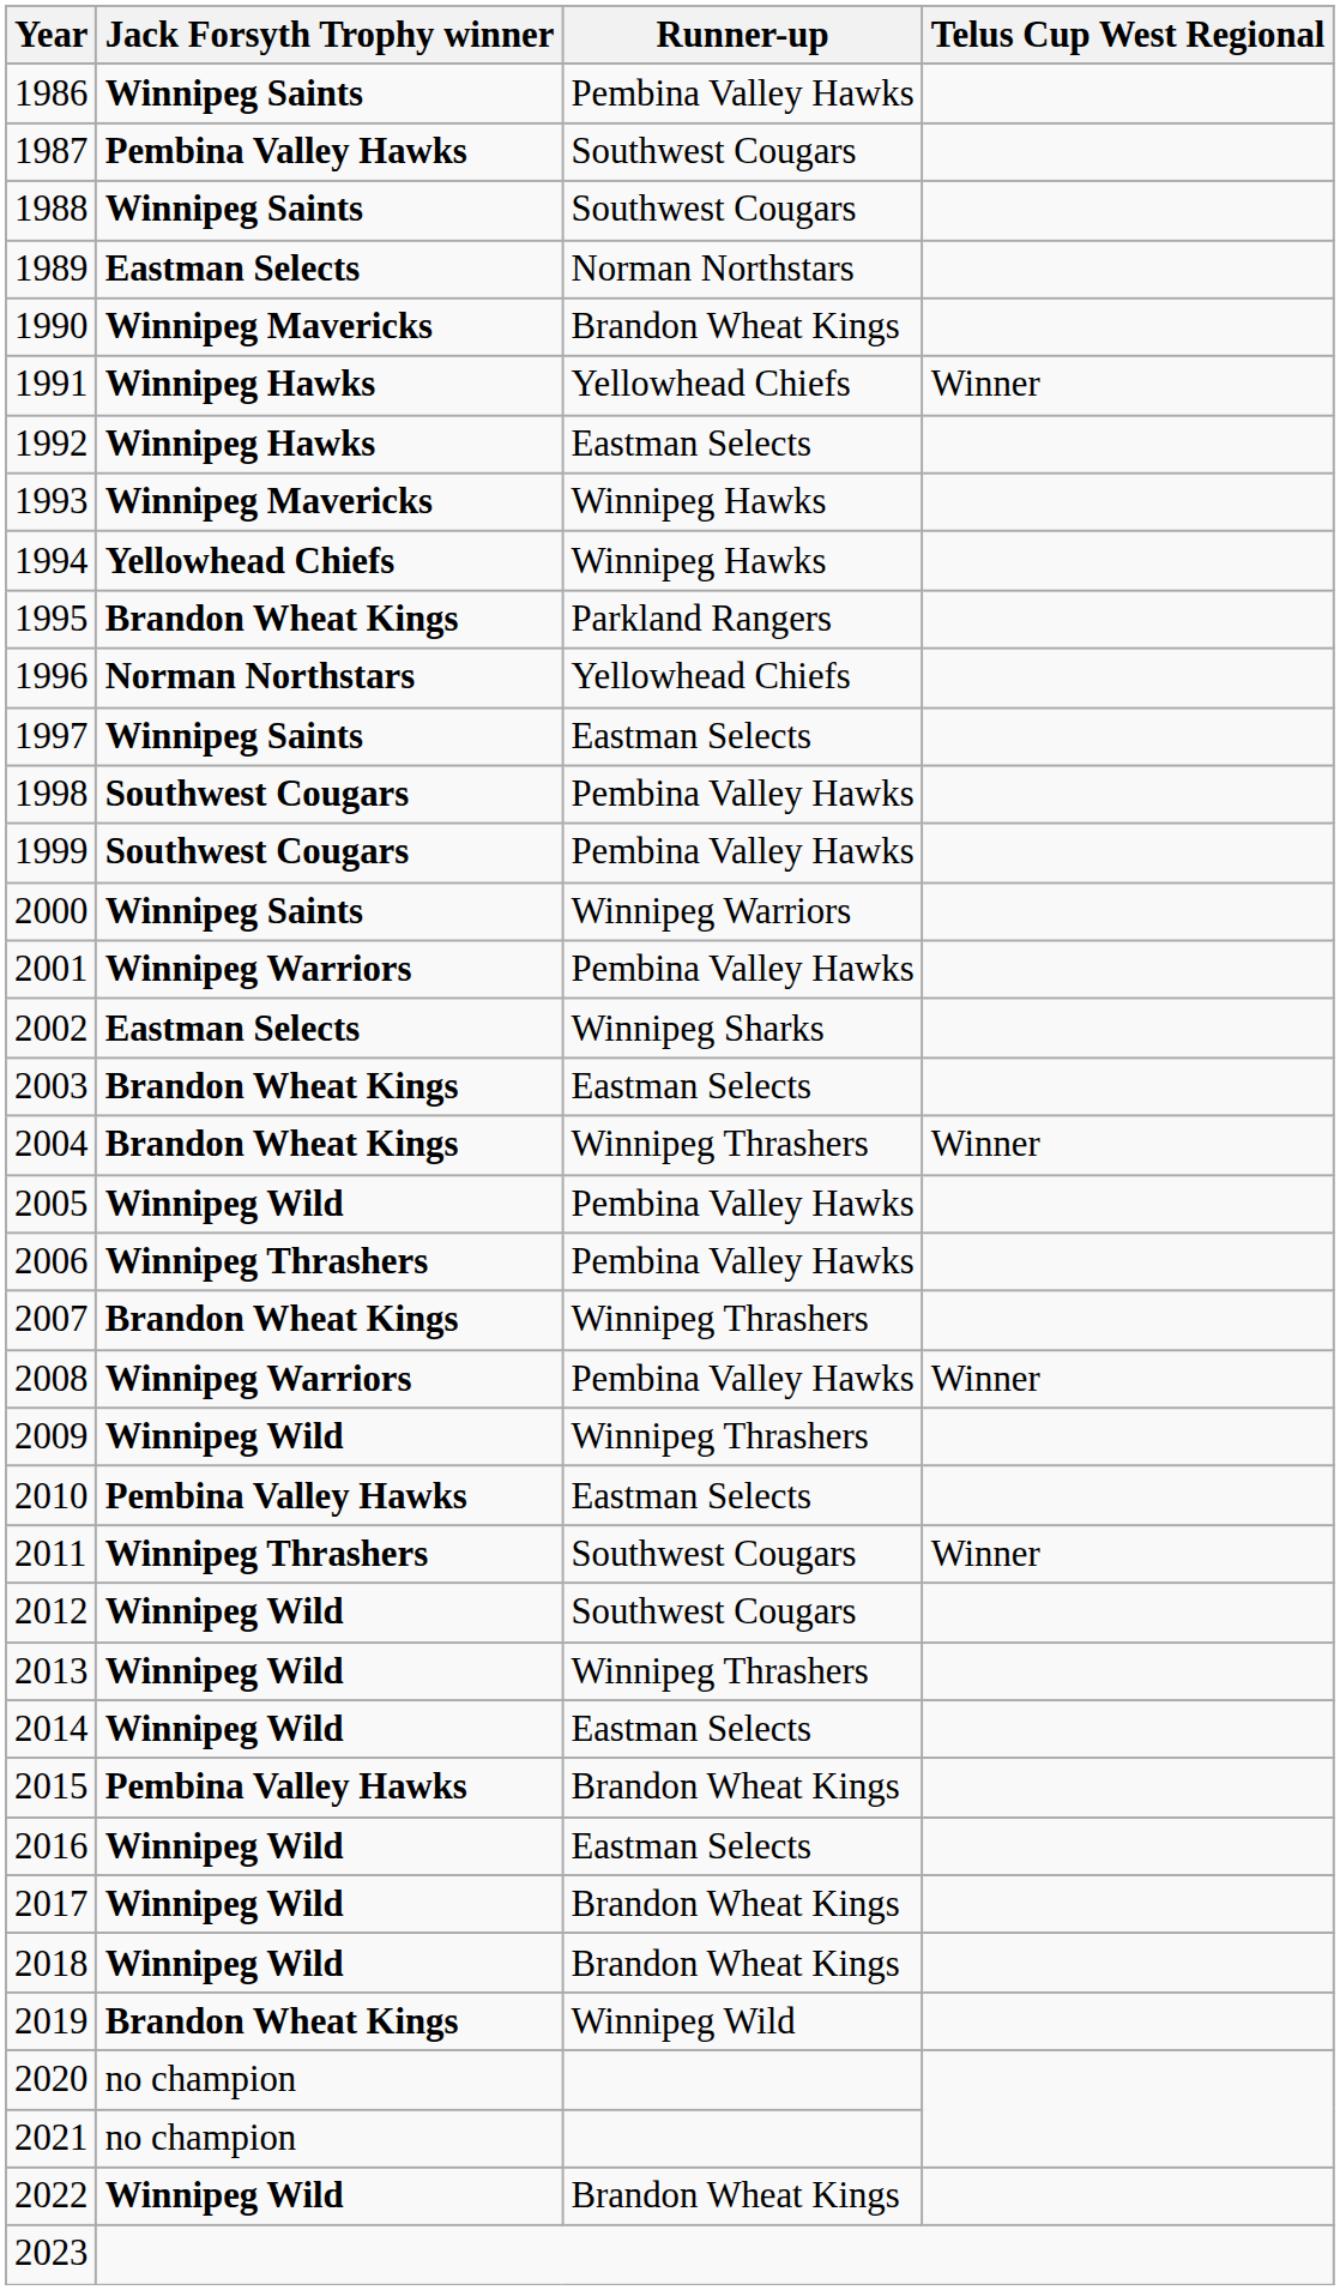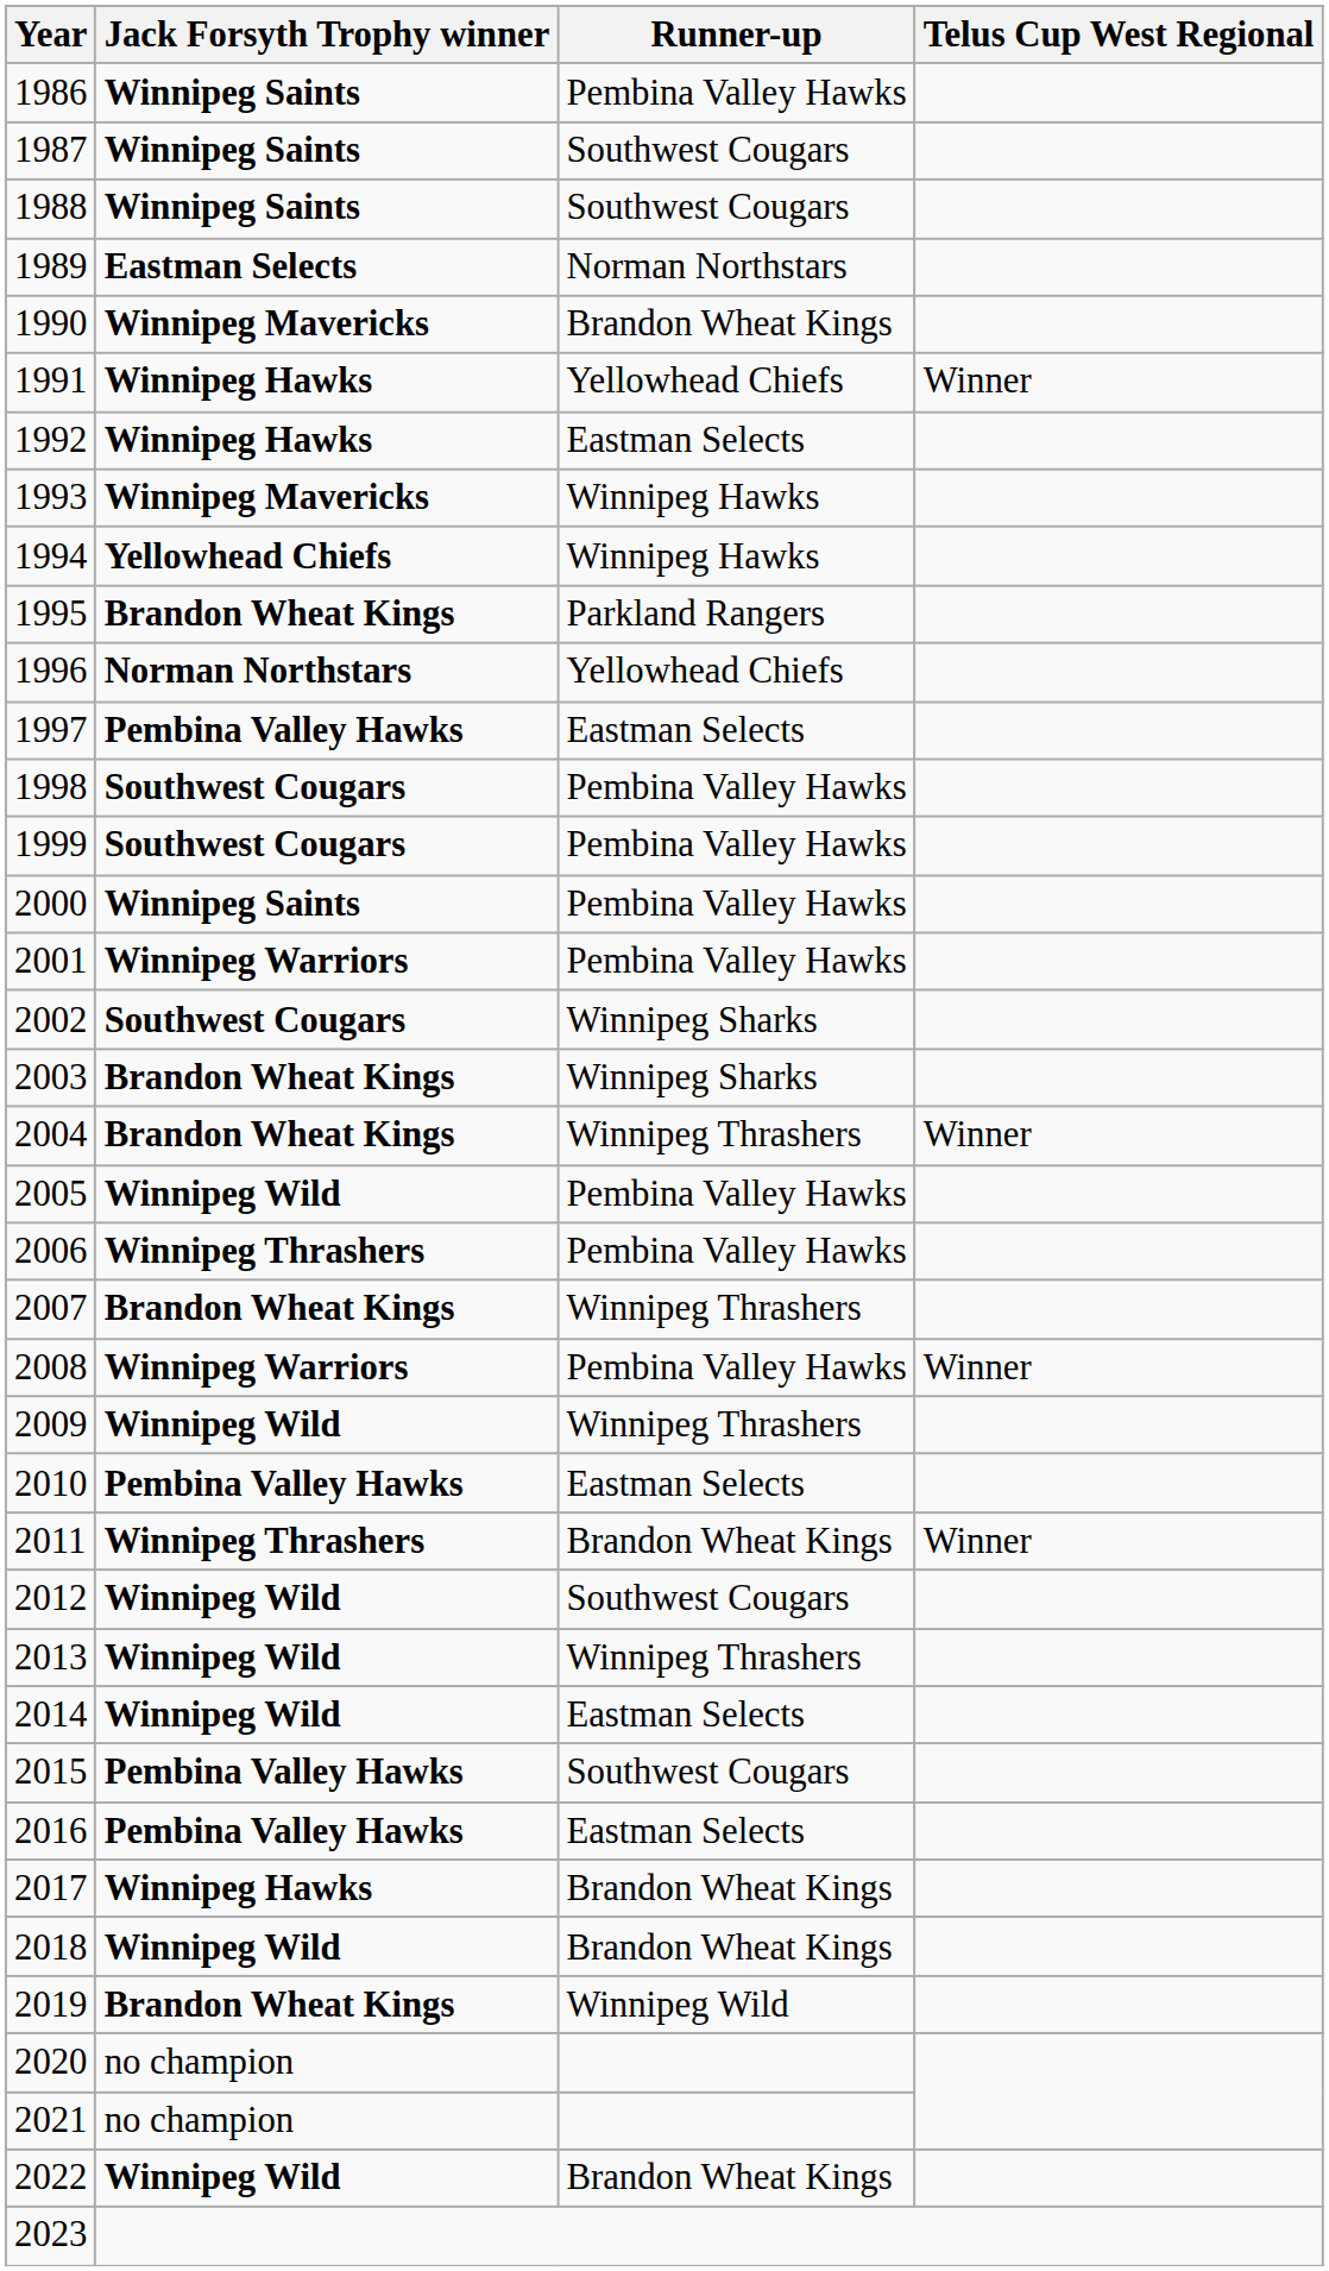 <table class="wikitable">
 <tr>
 <th>Year</th>
 <th><strong>Jack Forsyth Trophy winner</strong></th>
 <th>Runner-up</th>
 <th>Telus Cup West Regional</th>
 </tr>
 <tr>
 <td>1986</td>
 <td><strong>Winnipeg Saints</strong></td>
 <td>Pembina Valley Hawks</td>
 <td></td>
 </tr>
 <tr>
 <td>1987</td>
-<td><strong>Pembina Valley Hawks</strong></td>
+<td><strong>Winnipeg Saints</strong></td>
 <td>Southwest Cougars</td>
 <td></td>
 </tr>
 <tr>
 <td>1988</td>
 <td><strong>Winnipeg Saints</strong></td>
 <td>Southwest Cougars</td>
 <td></td>
 </tr>
 <tr>
 <td>1989</td>
 <td><strong>Eastman Selects</strong></td>
 <td>Norman Northstars</td>
 <td></td>
 </tr>
 <tr>
 <td>1990</td>
 <td><strong>Winnipeg Mavericks</strong></td>
 <td>Brandon Wheat Kings</td>
 <td></td>
 </tr>
 <tr>
 <td>1991</td>
 <td><strong>Winnipeg Hawks</strong></td>
 <td>Yellowhead Chiefs</td>
 <td>Winner</td>
 </tr>
 <tr>
 <td>1992</td>
 <td><strong>Winnipeg Hawks</strong></td>
 <td>Eastman Selects</td>
 <td></td>
 </tr>
 <tr>
 <td>1993</td>
 <td><strong>Winnipeg Mavericks</strong></td>
 <td>Winnipeg Hawks</td>
 <td></td>
 </tr>
 <tr>
 <td>1994</td>
 <td><strong>Yellowhead Chiefs</strong></td>
 <td>Winnipeg Hawks</td>
 <td></td>
 </tr>
 <tr>
 <td>1995</td>
 <td><strong>Brandon Wheat Kings</strong></td>
 <td>Parkland Rangers</td>
 <td></td>
 </tr>
 <tr>
 <td>1996</td>
 <td><strong>Norman Northstars</strong></td>
 <td>Yellowhead Chiefs</td>
 <td></td>
 </tr>
 <tr>
 <td>1997</td>
-<td><strong>Winnipeg Saints</strong></td>
+<td><strong>Pembina Valley Hawks</strong></td>
 <td>Eastman Selects</td>
 <td></td>
 </tr>
 <tr>
 <td>1998</td>
 <td><strong>Southwest Cougars</strong></td>
 <td>Pembina Valley Hawks</td>
 <td></td>
 </tr>
 <tr>
 <td>1999</td>
 <td><strong>Southwest Cougars</strong></td>
 <td>Pembina Valley Hawks</td>
 <td></td>
 </tr>
 <tr>
 <td>2000</td>
 <td><strong>Winnipeg Saints</strong></td>
-<td>Winnipeg Warriors</td>
+<td>Pembina Valley Hawks</td>
 <td></td>
 </tr>
 <tr>
 <td>2001</td>
 <td><strong>Winnipeg Warriors</strong></td>
 <td>Pembina Valley Hawks</td>
 <td></td>
 </tr>
 <tr>
 <td>2002</td>
-<td><strong>Eastman Selects</strong></td>
+<td><strong>Southwest Cougars</strong></td>
 <td>Winnipeg Sharks</td>
 <td></td>
 </tr>
 <tr>
 <td>2003</td>
 <td><strong>Brandon Wheat Kings</strong></td>
-<td>Eastman Selects</td>
+<td>Winnipeg Sharks</td>
 <td></td>
 </tr>
 <tr>
 <td>2004</td>
 <td><strong>Brandon Wheat Kings</strong></td>
 <td>Winnipeg Thrashers</td>
 <td>Winner</td>
 </tr>
 <tr>
 <td>2005</td>
 <td><strong>Winnipeg Wild</strong></td>
 <td>Pembina Valley Hawks</td>
 <td></td>
 </tr>
 <tr>
 <td>2006</td>
 <td><strong>Winnipeg Thrashers</strong></td>
 <td>Pembina Valley Hawks</td>
 <td></td>
 </tr>
 <tr>
 <td>2007</td>
 <td><strong>Brandon Wheat Kings</strong></td>
 <td>Winnipeg Thrashers</td>
 <td></td>
 </tr>
 <tr>
 <td>2008</td>
 <td><strong>Winnipeg Warriors</strong></td>
 <td>Pembina Valley Hawks</td>
 <td>Winner</td>
 </tr>
 <tr>
 <td>2009</td>
 <td><strong>Winnipeg Wild</strong></td>
 <td>Winnipeg Thrashers</td>
 <td></td>
 </tr>
 <tr>
 <td>2010</td>
 <td><strong>Pembina Valley Hawks</strong></td>
 <td>Eastman Selects</td>
 <td></td>
 </tr>
 <tr>
 <td>2011</td>
 <td><strong>Winnipeg Thrashers</strong></td>
-<td>Southwest Cougars</td>
+<td>Brandon Wheat Kings</td>
 <td>Winner</td>
 </tr>
 <tr>
 <td>2012</td>
 <td><strong>Winnipeg Wild</strong></td>
 <td>Southwest Cougars</td>
 <td></td>
 </tr>
 <tr>
 <td>2013</td>
 <td><strong>Winnipeg Wild</strong></td>
 <td>Winnipeg Thrashers</td>
 <td></td>
 </tr>
 <tr>
 <td>2014</td>
 <td><strong>Winnipeg Wild</strong></td>
 <td>Eastman Selects</td>
 <td></td>
 </tr>
 <tr>
 <td>2015</td>
 <td><strong>Pembina Valley Hawks</strong></td>
-<td>Brandon Wheat Kings</td>
+<td>Southwest Cougars</td>
 <td></td>
 </tr>
 <tr>
 <td>2016</td>
-<td><strong>Winnipeg Wild</strong></td>
+<td><strong>Pembina Valley Hawks</strong></td>
 <td>Eastman Selects</td>
 <td></td>
 </tr>
 <tr>
 <td>2017</td>
-<td><strong>Winnipeg Wild</strong></td>
+<td><strong>Winnipeg Hawks</strong></td>
 <td>Brandon Wheat Kings</td>
 <td></td>
 </tr>
 <tr>
 <td>2018</td>
 <td><strong>Winnipeg Wild</strong></td>
 <td>Brandon Wheat Kings</td>
 <td></td>
 </tr>
 <tr>
 <td>2019</td>
 <td><strong>Brandon Wheat Kings</strong></td>
 <td>Winnipeg Wild</td>
 <td></td>
 </tr>
 <tr>
 <td>2020</td>
 <td>no champion</td>
 <td></td>
 </tr>
 <tr>
 <td>2021</td>
 <td>no champion</td>
 <td></td>
 </tr>
 <tr>
 <td>2022</td>
 <td><strong>Winnipeg Wild</strong></td>
 <td>Brandon Wheat Kings</td>
 <td></td>
 </tr>
 <tr>
 <td>2023</td>
 </tr>
 </table>
